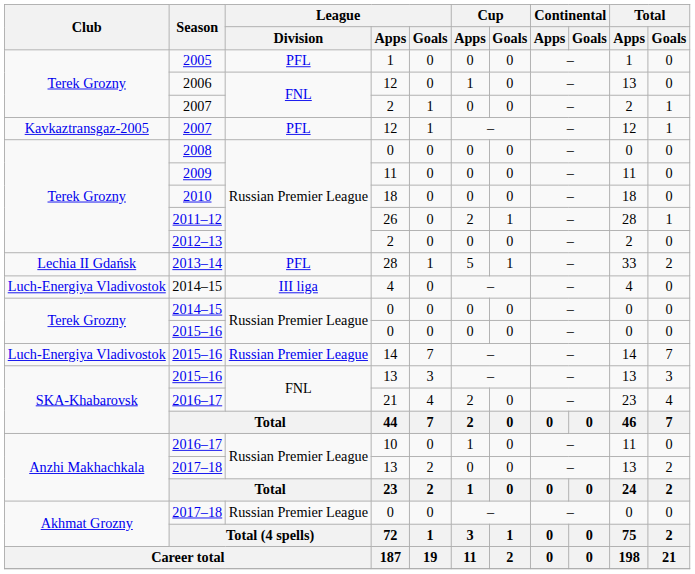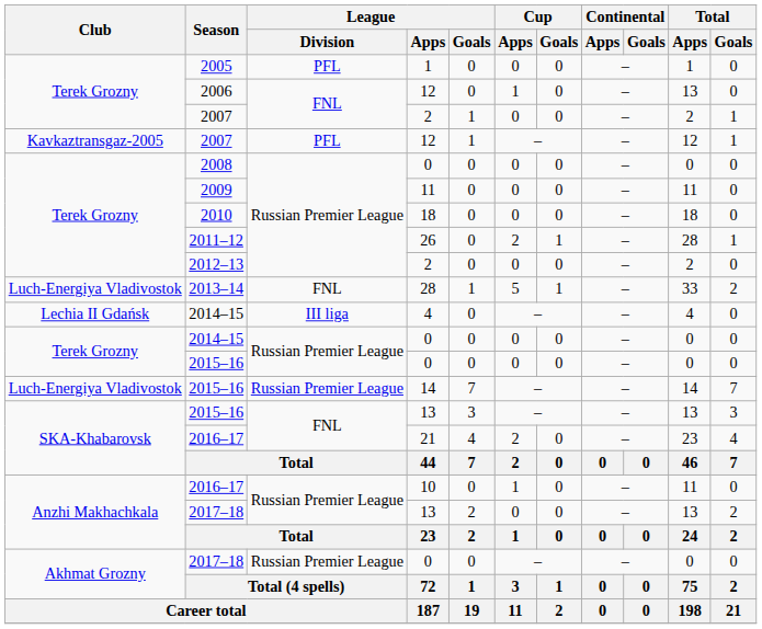 <table class="wikitable" style="text-align: center;">
 <tr>
 <th rowspan=2>Club</th>
 <th rowspan=2>Season</th>
 <th colspan=3>League</th>
 <th colspan=2>Cup</th>
 <th colspan=2>Continental</th>
 <th colspan=2>Total</th>
 </tr>
 <tr>
 <th>Division</th>
 <th>Apps</th>
 <th>Goals</th>
 <th>Apps</th>
 <th>Goals</th>
 <th>Apps</th>
 <th>Goals</th>
 <th>Apps</th>
 <th>Goals</th>
 </tr>
 <tr>
 <td rowspan=3><a href='#'>Terek Grozny</a></td>
 <td><a href='#'>2005</a></td>
 <td><a href='#'>PFL</a></td>
 <td>1</td>
 <td>0</td>
 <td>0</td>
 <td>0</td>
 <td colspan=2>–</td>
 <td>1</td>
 <td>0</td>
 </tr>
 <tr>
 <td>2006</td>
 <td rowspan=2><a href='#'>FNL</a></td>
 <td>12</td>
 <td>0</td>
 <td>1</td>
 <td>0</td>
 <td colspan=2>–</td>
 <td>13</td>
 <td>0</td>
 </tr>
 <tr>
 <td>2007</td>
 <td>2</td>
 <td>1</td>
 <td>0</td>
 <td>0</td>
 <td colspan=2>–</td>
 <td>2</td>
 <td>1</td>
 </tr>
 <tr>
 <td><a href='#'>Kavkaztransgaz-2005</a></td>
 <td><a href='#'>2007</a></td>
 <td><a href='#'>PFL</a></td>
 <td>12</td>
 <td>1</td>
 <td colspan=2>–</td>
 <td colspan=2>–</td>
 <td>12</td>
 <td>1</td>
 </tr>
 <tr>
 <td rowspan=5><a href='#'>Terek Grozny</a></td>
 <td><a href='#'>2008</a></td>
 <td rowspan=5>Russian Premier League</td>
 <td>0</td>
 <td>0</td>
 <td>0</td>
 <td>0</td>
 <td colspan=2>–</td>
 <td>0</td>
 <td>0</td>
 </tr>
 <tr>
 <td><a href='#'>2009</a></td>
 <td>11</td>
 <td>0</td>
 <td>0</td>
 <td>0</td>
 <td colspan=2>–</td>
 <td>11</td>
 <td>0</td>
 </tr>
 <tr>
 <td><a href='#'>2010</a></td>
 <td>18</td>
 <td>0</td>
 <td>0</td>
 <td>0</td>
 <td colspan=2>–</td>
 <td>18</td>
 <td>0</td>
 </tr>
 <tr>
 <td><a href='#'>2011–12</a></td>
 <td>26</td>
 <td>0</td>
 <td>2</td>
 <td>1</td>
 <td colspan=2>–</td>
 <td>28</td>
 <td>1</td>
 </tr>
 <tr>
 <td><a href='#'>2012–13</a></td>
 <td>2</td>
 <td>0</td>
 <td>0</td>
 <td>0</td>
 <td colspan=2>–</td>
 <td>2</td>
 <td>0</td>
 </tr>
 <tr>
-<td><a href='#'>Lechia II Gdańsk</a></td>
+<td><a href='#'>Luch-Energiya Vladivostok</a></td>
 <td><a href='#'>2013–14</a></td>
-<td><a href='#'>PFL</a></td>
+<td>FNL</td>
 <td>28</td>
 <td>1</td>
 <td>5</td>
 <td>1</td>
 <td colspan=2>–</td>
 <td>33</td>
 <td>2</td>
 </tr>
 <tr>
-<td><a href='#'>Luch-Energiya Vladivostok</a></td>
+<td><a href='#'>Lechia II Gdańsk</a></td>
 <td>2014–15</td>
 <td><a href='#'>III liga</a></td>
 <td>4</td>
 <td>0</td>
 <td colspan=2>–</td>
 <td colspan=2>–</td>
 <td>4</td>
 <td>0</td>
 </tr>
 <tr>
 <td rowspan=2><a href='#'>Terek Grozny</a></td>
 <td><a href='#'>2014–15</a></td>
 <td rowspan=2>Russian Premier League</td>
 <td>0</td>
 <td>0</td>
 <td>0</td>
 <td>0</td>
 <td colspan=2>–</td>
 <td>0</td>
 <td>0</td>
 </tr>
 <tr>
 <td><a href='#'>2015–16</a></td>
 <td>0</td>
 <td>0</td>
 <td>0</td>
 <td>0</td>
 <td colspan=2>–</td>
 <td>0</td>
 <td>0</td>
 </tr>
 <tr>
 <td><a href='#'>Luch-Energiya Vladivostok</a></td>
 <td><a href='#'>2015–16</a></td>
 <td><a href='#'>Russian Premier League</a></td>
 <td>14</td>
 <td>7</td>
 <td colspan=2>–</td>
 <td colspan=2>–</td>
 <td>14</td>
 <td>7</td>
 </tr>
 <tr>
 <td rowspan=3><a href='#'>SKA-Khabarovsk</a></td>
 <td><a href='#'>2015–16</a></td>
 <td rowspan=2>FNL</td>
 <td>13</td>
 <td>3</td>
 <td colspan=2>–</td>
 <td colspan=2>–</td>
 <td>13</td>
 <td>3</td>
 </tr>
 <tr>
 <td><a href='#'>2016–17</a></td>
 <td>21</td>
 <td>4</td>
 <td>2</td>
 <td>0</td>
 <td colspan=2>–</td>
 <td>23</td>
 <td>4</td>
 </tr>
 <tr>
 <th colspan=2>Total</th>
 <th>44</th>
 <th>7</th>
 <th>2</th>
 <th>0</th>
 <th>0</th>
 <th>0</th>
 <th>46</th>
 <th>7</th>
 </tr>
 <tr>
 <td rowspan=3><a href='#'>Anzhi Makhachkala</a></td>
 <td><a href='#'>2016–17</a></td>
 <td rowspan=2>Russian Premier League</td>
 <td>10</td>
 <td>0</td>
 <td>1</td>
 <td>0</td>
 <td colspan=2>–</td>
 <td>11</td>
 <td>0</td>
 </tr>
 <tr>
 <td><a href='#'>2017–18</a></td>
 <td>13</td>
 <td>2</td>
 <td>0</td>
 <td>0</td>
 <td colspan=2>–</td>
 <td>13</td>
 <td>2</td>
 </tr>
 <tr>
 <th colspan=2>Total</th>
 <th>23</th>
 <th>2</th>
 <th>1</th>
 <th>0</th>
 <th>0</th>
 <th>0</th>
 <th>24</th>
 <th>2</th>
 </tr>
 <tr>
 <td rowspan=2><a href='#'>Akhmat Grozny</a></td>
 <td><a href='#'>2017–18</a></td>
 <td>Russian Premier League</td>
 <td>0</td>
 <td>0</td>
 <td colspan=2>–</td>
 <td colspan=2>–</td>
 <td>0</td>
 <td>0</td>
 </tr>
 <tr>
 <th colspan=2>Total (4 spells)</th>
 <th>72</th>
 <th>1</th>
 <th>3</th>
 <th>1</th>
 <th>0</th>
 <th>0</th>
 <th>75</th>
 <th>2</th>
 </tr>
 <tr>
 <th colspan=3>Career total</th>
 <th>187</th>
 <th>19</th>
 <th>11</th>
 <th>2</th>
 <th>0</th>
 <th>0</th>
 <th>198</th>
 <th>21</th>
 </tr>
 <tr>
 </tr>
 </table>
